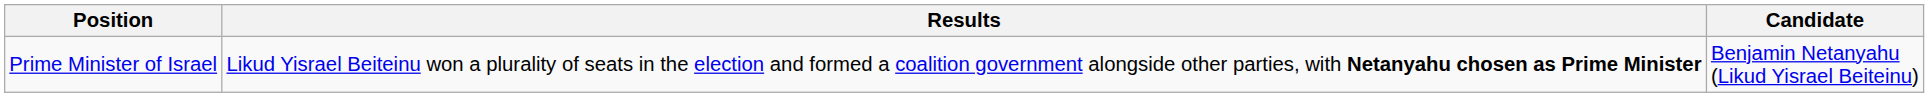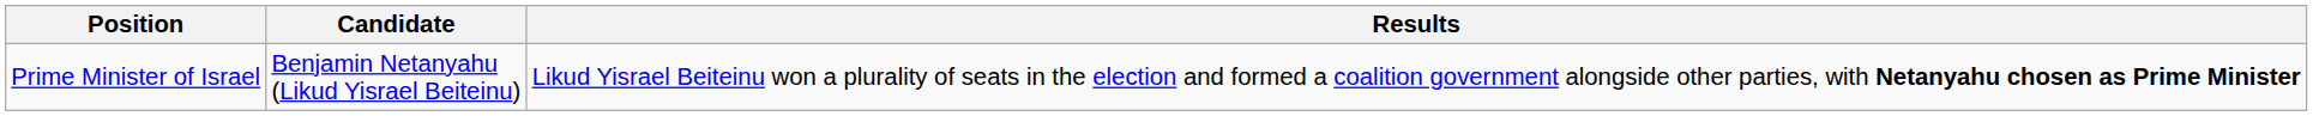 <table class="wikitable sortable">
 <tr>
 <th bgcolor="teal">Position</th>
+<th bgcolor="teal"><span>Candidate</span></th>
 <th>Results</th>
-<th bgcolor="teal"><span>Candidate</span></th>
 </tr>
 <tr>
 <td> <a href='#'>Prime Minister of Israel</a></td>
+<td><a href='#'>Benjamin Netanyahu</a><br>(<a href='#'>Likud Yisrael Beiteinu</a>)</td>
 <td><strong></strong> <a href='#'>Likud Yisrael Beiteinu</a> won a plurality of seats in the <a href='#'>election</a> and formed a <a href='#'>coalition government</a> alongside other parties, with <strong>Netanyahu chosen as Prime Minister</strong></td>
-<td><a href='#'>Benjamin Netanyahu</a><br>(<a href='#'>Likud Yisrael Beiteinu</a>)</td>
 </tr>
 </table>
